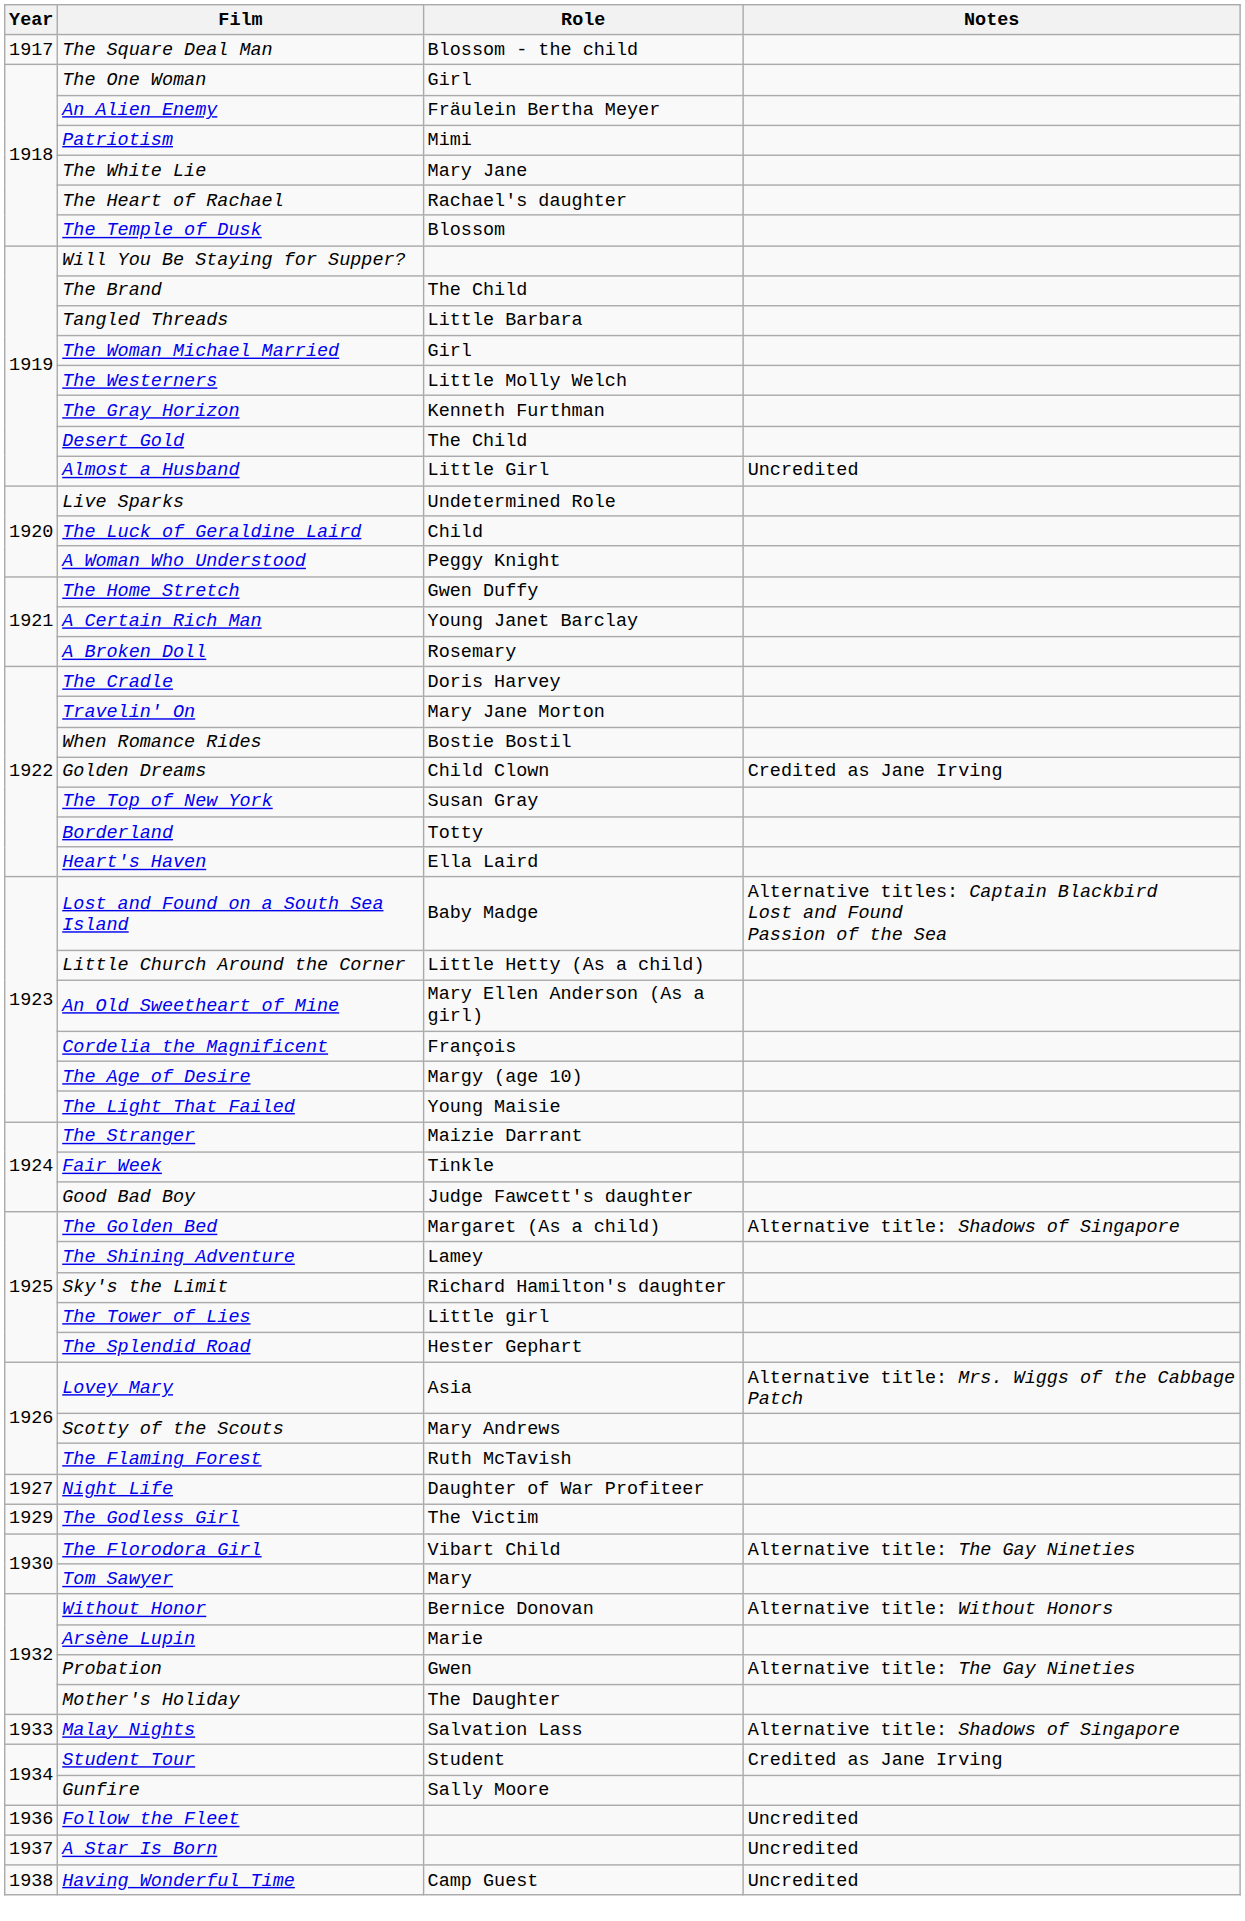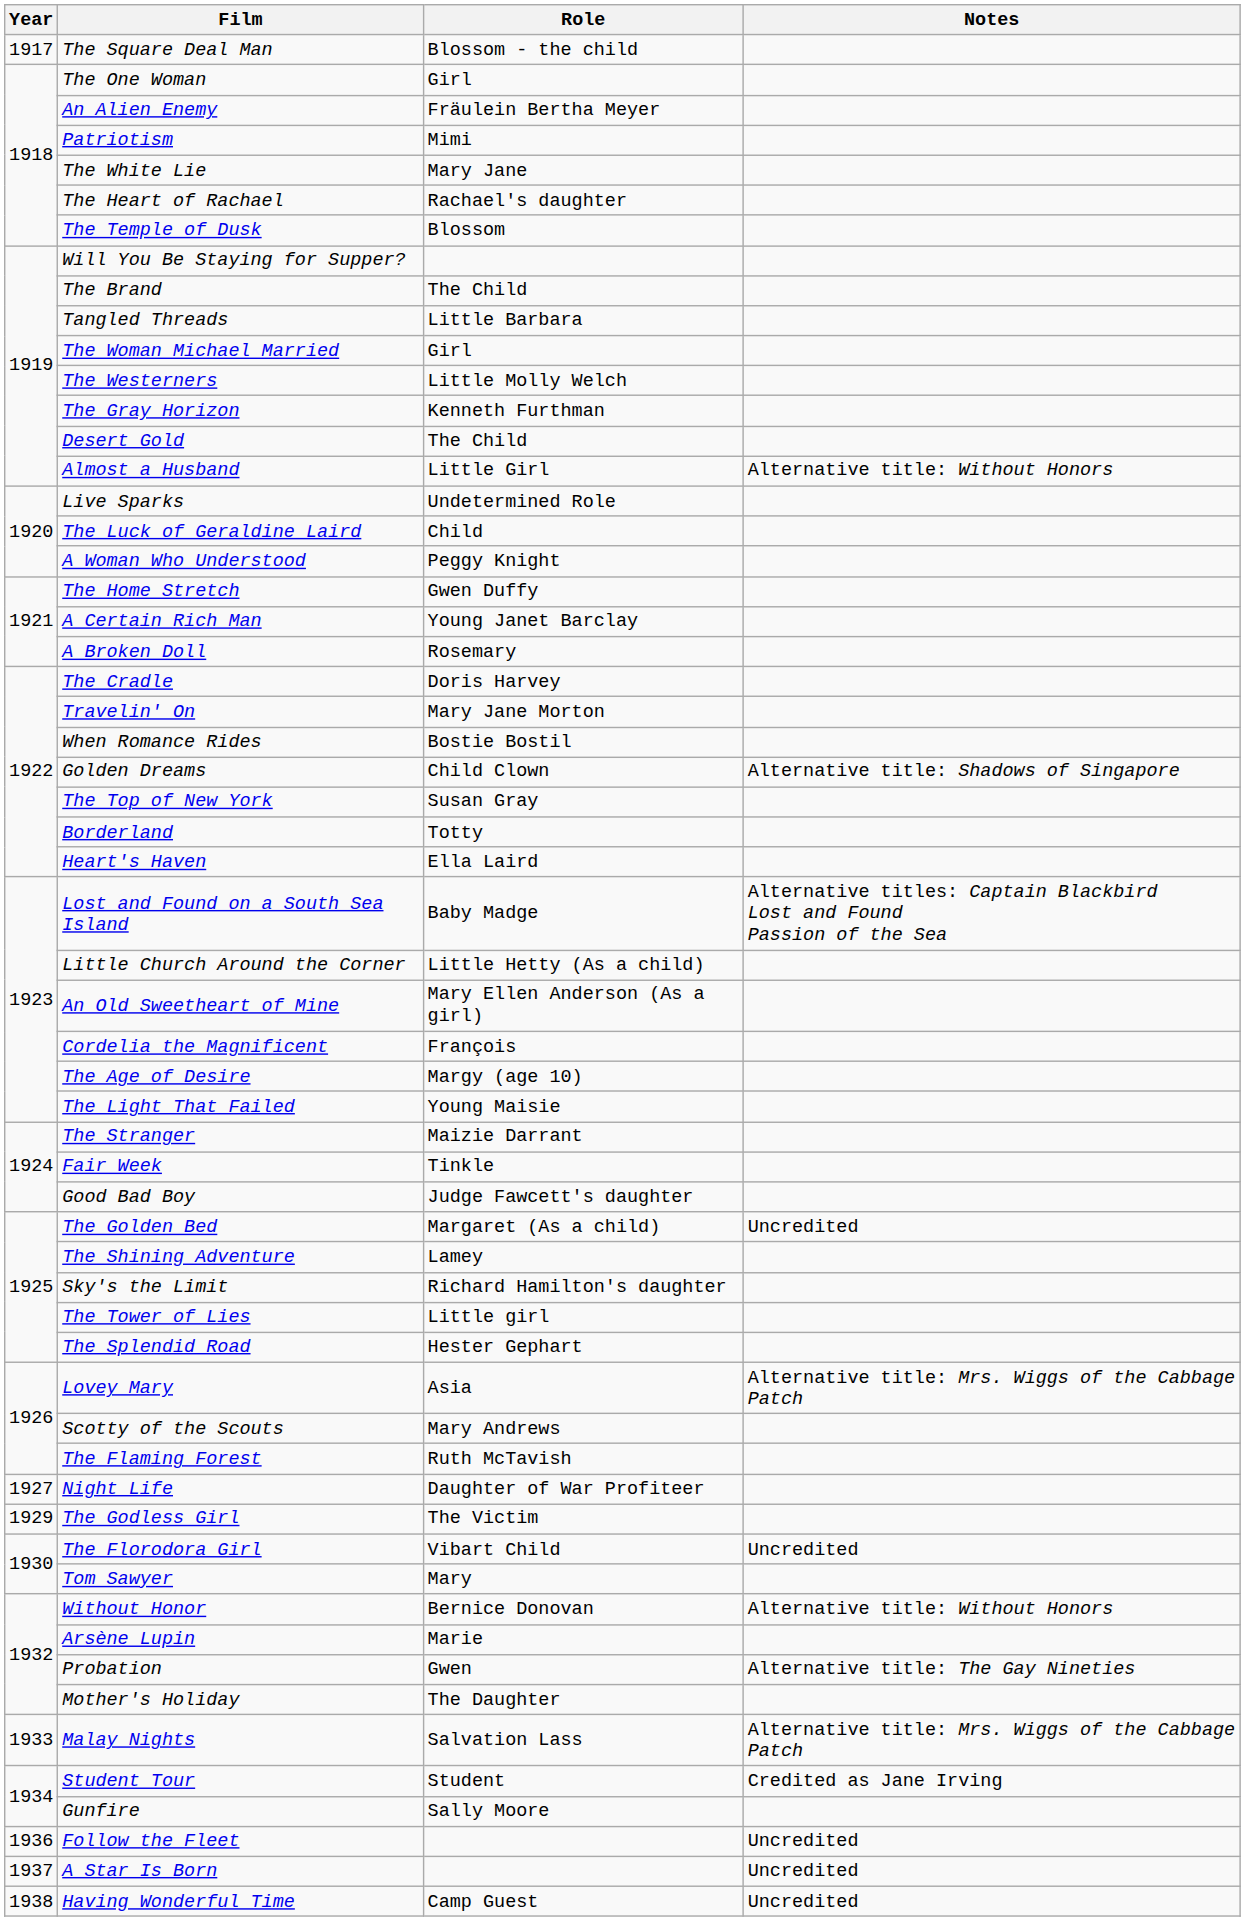 <table class="wikitable sortable" | Film>
 <tr>
 <th>Year</th>
 <th>Film</th>
 <th>Role</th>
 <th class="unsortable">Notes</th>
 </tr>
 <tr>
 <td>1917</td>
 <td><em>The Square Deal Man</em></td>
 <td>Blossom - the child</td>
 <td></td>
 </tr>
 <tr>
 <td rowspan=6>1918</td>
 <td><em>The One Woman</em></td>
 <td>Girl</td>
 <td></td>
 </tr>
 <tr>
 <td><em><a href='#'>An Alien Enemy</a></em></td>
 <td>Fräulein Bertha Meyer</td>
 <td></td>
 </tr>
 <tr>
 <td><em><a href='#'>Patriotism</a></em></td>
 <td>Mimi</td>
 <td></td>
 </tr>
 <tr>
 <td><em>The White Lie</em></td>
 <td>Mary Jane</td>
 <td></td>
 </tr>
 <tr>
 <td><em>The Heart of Rachael</em></td>
 <td>Rachael's daughter</td>
 <td></td>
 </tr>
 <tr>
 <td><em><a href='#'>The Temple of Dusk</a></em></td>
 <td>Blossom</td>
 <td></td>
 </tr>
 <tr>
 <td rowspan=8>1919</td>
 <td><em>Will You Be Staying for Supper?</em></td>
 <td></td>
 <td></td>
 </tr>
 <tr>
 <td><em>The Brand</em></td>
 <td>The Child</td>
 <td></td>
 </tr>
 <tr>
 <td><em>Tangled Threads</em></td>
 <td>Little Barbara</td>
 <td></td>
 </tr>
 <tr>
 <td><em><a href='#'>The Woman Michael Married</a></em></td>
 <td>Girl</td>
 <td></td>
 </tr>
 <tr>
 <td><em><a href='#'>The Westerners</a></em></td>
 <td>Little Molly Welch</td>
 <td></td>
 </tr>
 <tr>
 <td><em><a href='#'>The Gray Horizon</a></em></td>
 <td>Kenneth Furthman</td>
 <td></td>
 </tr>
 <tr>
 <td><em><a href='#'>Desert Gold</a></em></td>
 <td>The Child</td>
 <td></td>
 </tr>
 <tr>
 <td><em><a href='#'>Almost a Husband</a></em></td>
 <td>Little Girl</td>
-<td>Uncredited</td>
+<td>Alternative title: <em>Without Honors</em></td>
 </tr>
 <tr>
 <td rowspan=3>1920</td>
 <td><em>Live Sparks</em></td>
 <td>Undetermined Role</td>
 <td></td>
 </tr>
 <tr>
 <td><em><a href='#'>The Luck of Geraldine Laird</a></em></td>
 <td>Child</td>
 <td></td>
 </tr>
 <tr>
 <td><em><a href='#'>A Woman Who Understood</a></em></td>
 <td>Peggy Knight</td>
 <td></td>
 </tr>
 <tr>
 <td rowspan=3>1921</td>
 <td><em><a href='#'>The Home Stretch</a></em></td>
 <td>Gwen Duffy</td>
 <td></td>
 </tr>
 <tr>
 <td><em><a href='#'>A Certain Rich Man</a></em></td>
 <td>Young Janet Barclay</td>
 <td></td>
 </tr>
 <tr>
 <td><em><a href='#'>A Broken Doll</a></em></td>
 <td>Rosemary</td>
 <td></td>
 </tr>
 <tr>
 <td rowspan=7>1922</td>
 <td><em><a href='#'>The Cradle</a></em></td>
 <td>Doris Harvey</td>
 <td></td>
 </tr>
 <tr>
 <td><em><a href='#'>Travelin' On</a></em></td>
 <td>Mary Jane Morton</td>
 <td></td>
 </tr>
 <tr>
 <td><em>When Romance Rides</em></td>
 <td>Bostie Bostil</td>
 <td></td>
 </tr>
 <tr>
 <td><em>Golden Dreams</em></td>
 <td>Child Clown</td>
-<td>Credited as Jane Irving</td>
+<td>Alternative title: <em>Shadows of Singapore</em></td>
 </tr>
 <tr>
 <td><em><a href='#'>The Top of New York</a></em></td>
 <td>Susan Gray</td>
 <td></td>
 </tr>
 <tr>
 <td><em><a href='#'>Borderland</a></em></td>
 <td>Totty</td>
 <td></td>
 </tr>
 <tr>
 <td><em><a href='#'>Heart's Haven</a></em></td>
 <td>Ella Laird</td>
 <td></td>
 </tr>
 <tr>
 <td rowspan=6>1923</td>
 <td><em><a href='#'>Lost and Found on a South Sea Island</a></em></td>
 <td>Baby Madge</td>
 <td>Alternative titles: <em>Captain Blackbird</em><br><em>Lost and Found</em><br><em>Passion of the Sea</em></td>
 </tr>
 <tr>
 <td><em>Little Church Around the Corner</em></td>
 <td>Little Hetty (As a child)</td>
 <td></td>
 </tr>
 <tr>
 <td><em><a href='#'>An Old Sweetheart of Mine</a></em></td>
 <td>Mary Ellen Anderson (As a girl)</td>
 <td></td>
 </tr>
 <tr>
 <td><em><a href='#'>Cordelia the Magnificent</a></em></td>
 <td>François</td>
 <td></td>
 </tr>
 <tr>
 <td><em><a href='#'>The Age of Desire</a></em></td>
 <td>Margy (age 10)</td>
 <td></td>
 </tr>
 <tr>
 <td><em><a href='#'>The Light That Failed</a></em></td>
 <td>Young Maisie</td>
 <td></td>
 </tr>
 <tr>
 <td rowspan=3>1924</td>
 <td><em><a href='#'>The Stranger</a></em></td>
 <td>Maizie Darrant</td>
 <td></td>
 </tr>
 <tr>
 <td><em><a href='#'>Fair Week</a></em></td>
 <td>Tinkle</td>
 <td></td>
 </tr>
 <tr>
 <td><em>Good Bad Boy</em></td>
 <td>Judge Fawcett's daughter</td>
 <td></td>
 </tr>
 <tr>
 <td rowspan=5>1925</td>
 <td><em><a href='#'>The Golden Bed</a></em></td>
 <td>Margaret (As a child)</td>
-<td>Alternative title: <em>Shadows of Singapore</em></td>
+<td>Uncredited</td>
 </tr>
 <tr>
 <td><em><a href='#'>The Shining Adventure</a></em></td>
 <td>Lamey</td>
 <td></td>
 </tr>
 <tr>
 <td><em>Sky's the Limit</em></td>
 <td>Richard Hamilton's daughter</td>
 <td></td>
 </tr>
 <tr>
 <td><em><a href='#'>The Tower of Lies</a></em></td>
 <td>Little girl</td>
 <td></td>
 </tr>
 <tr>
 <td><em><a href='#'>The Splendid Road</a></em></td>
 <td>Hester Gephart</td>
 <td></td>
 </tr>
 <tr>
 <td rowspan=3>1926</td>
 <td><em><a href='#'>Lovey Mary</a></em></td>
 <td>Asia</td>
 <td>Alternative title: <em>Mrs. Wiggs of the Cabbage Patch</em></td>
 </tr>
 <tr>
 <td><em>Scotty of the Scouts</em></td>
 <td>Mary Andrews</td>
 <td></td>
 </tr>
 <tr>
 <td><em><a href='#'>The Flaming Forest</a></em></td>
 <td>Ruth McTavish</td>
 <td></td>
 </tr>
 <tr>
 <td>1927</td>
 <td><em><a href='#'>Night Life</a></em></td>
 <td>Daughter of War Profiteer</td>
 <td></td>
 </tr>
 <tr>
 <td>1929</td>
 <td><em><a href='#'>The Godless Girl</a></em></td>
 <td>The Victim</td>
 <td></td>
 </tr>
 <tr>
 <td rowspan=2>1930</td>
 <td><em><a href='#'>The Florodora Girl</a></em></td>
 <td>Vibart Child</td>
-<td>Alternative title: <em>The Gay Nineties</em></td>
+<td>Uncredited</td>
 </tr>
 <tr>
 <td><em><a href='#'>Tom Sawyer</a></em></td>
 <td>Mary</td>
 <td></td>
 </tr>
 <tr>
 <td rowspan=4>1932</td>
 <td><em><a href='#'>Without Honor</a></em></td>
 <td>Bernice Donovan</td>
 <td>Alternative title: <em>Without Honors</em></td>
 </tr>
 <tr>
 <td><em><a href='#'>Arsène Lupin</a></em></td>
 <td>Marie</td>
 <td></td>
 </tr>
 <tr>
 <td><em>Probation</em></td>
 <td>Gwen</td>
 <td>Alternative title: <em>The Gay Nineties</em></td>
 </tr>
 <tr>
 <td><em>Mother's Holiday</em></td>
 <td>The Daughter</td>
 <td></td>
 </tr>
 <tr>
 <td>1933</td>
 <td><em><a href='#'>Malay Nights</a></em></td>
 <td>Salvation Lass</td>
-<td>Alternative title: <em>Shadows of Singapore</em></td>
+<td>Alternative title: <em>Mrs. Wiggs of the Cabbage Patch</em></td>
 </tr>
 <tr>
 <td rowspan=2>1934</td>
 <td><em><a href='#'>Student Tour</a></em></td>
 <td>Student</td>
 <td>Credited as Jane Irving</td>
 </tr>
 <tr>
 <td><em>Gunfire</em></td>
 <td>Sally Moore</td>
 <td></td>
 </tr>
 <tr>
 <td>1936</td>
 <td><em><a href='#'>Follow the Fleet</a></em></td>
 <td></td>
 <td>Uncredited</td>
 </tr>
 <tr>
 <td>1937</td>
 <td><em><a href='#'>A Star Is Born</a></em></td>
 <td></td>
 <td>Uncredited</td>
 </tr>
 <tr>
 <td>1938</td>
 <td><em><a href='#'>Having Wonderful Time</a></em></td>
 <td>Camp Guest</td>
 <td>Uncredited</td>
 </tr>
 </table>
